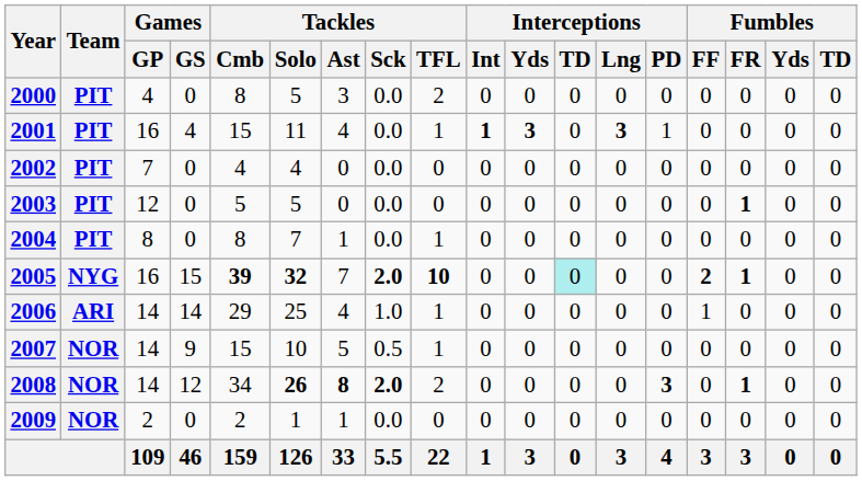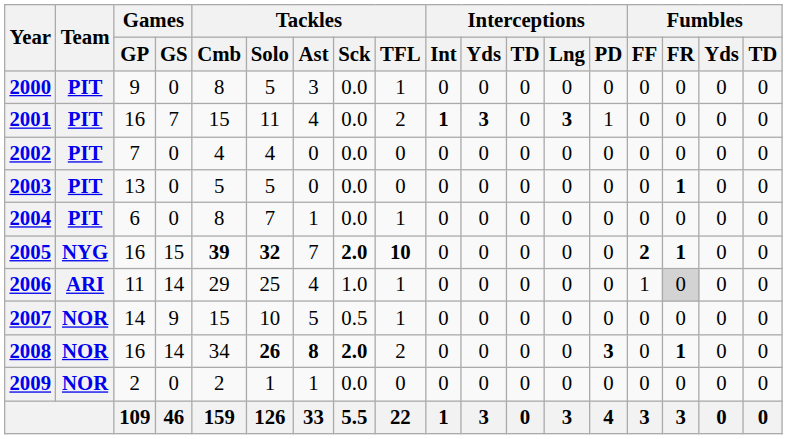 <table class="wikitable" style="text-align:center">
 <tr>
 <th rowspan="2">Year</th>
 <th rowspan="2">Team</th>
 <th colspan="2">Games</th>
 <th colspan="5">Tackles</th>
 <th colspan="5">Interceptions</th>
 <th colspan="4">Fumbles</th>
 </tr>
 <tr>
 <th>GP</th>
 <th>GS</th>
 <th>Cmb</th>
 <th>Solo</th>
 <th>Ast</th>
 <th>Sck</th>
 <th>TFL</th>
 <th>Int</th>
 <th>Yds</th>
 <th>TD</th>
 <th>Lng</th>
 <th>PD</th>
 <th>FF</th>
 <th>FR</th>
 <th>Yds</th>
 <th>TD</th>
 </tr>
 <tr>
 <th><a href='#'>2000</a></th>
 <th><a href='#'>PIT</a></th>
-<td>4</td>
+<td>9</td>
 <td>0</td>
 <td>8</td>
 <td>5</td>
 <td>3</td>
 <td>0.0</td>
-<td>2</td>
+<td>1</td>
 <td>0</td>
 <td>0</td>
 <td>0</td>
 <td>0</td>
 <td>0</td>
 <td>0</td>
 <td>0</td>
 <td>0</td>
 <td>0</td>
 </tr>
 <tr>
 <th><a href='#'>2001</a></th>
 <th><a href='#'>PIT</a></th>
 <td>16</td>
-<td>4</td>
+<td>7</td>
 <td>15</td>
 <td>11</td>
 <td>4</td>
 <td>0.0</td>
-<td>1</td>
+<td>2</td>
 <td><strong>1</strong></td>
 <td><strong>3</strong></td>
 <td>0</td>
 <td><strong>3</strong></td>
 <td>1</td>
 <td>0</td>
 <td>0</td>
 <td>0</td>
 <td>0</td>
 </tr>
 <tr>
 <th><a href='#'>2002</a></th>
 <th><a href='#'>PIT</a></th>
 <td>7</td>
 <td>0</td>
 <td>4</td>
 <td>4</td>
 <td>0</td>
 <td>0.0</td>
 <td>0</td>
 <td>0</td>
 <td>0</td>
 <td>0</td>
 <td>0</td>
 <td>0</td>
 <td>0</td>
 <td>0</td>
 <td>0</td>
 <td>0</td>
 </tr>
 <tr>
 <th><a href='#'>2003</a></th>
 <th><a href='#'>PIT</a></th>
-<td>12</td>
+<td>13</td>
 <td>0</td>
 <td>5</td>
 <td>5</td>
 <td>0</td>
 <td>0.0</td>
 <td>0</td>
 <td>0</td>
 <td>0</td>
 <td>0</td>
 <td>0</td>
 <td>0</td>
 <td>0</td>
 <td><strong>1</strong></td>
 <td>0</td>
 <td>0</td>
 </tr>
 <tr>
 <th><a href='#'>2004</a></th>
 <th><a href='#'>PIT</a></th>
-<td>8</td>
+<td>6</td>
 <td>0</td>
 <td>8</td>
 <td>7</td>
 <td>1</td>
 <td>0.0</td>
 <td>1</td>
 <td>0</td>
 <td>0</td>
 <td>0</td>
 <td>0</td>
 <td>0</td>
 <td>0</td>
 <td>0</td>
 <td>0</td>
 <td>0</td>
 </tr>
 <tr>
 <th><a href='#'>2005</a></th>
 <th><a href='#'>NYG</a></th>
 <td>16</td>
 <td>15</td>
 <td><strong>39</strong></td>
 <td><strong>32</strong></td>
 <td>7</td>
 <td><strong>2.0</strong></td>
 <td><strong>10</strong></td>
 <td>0</td>
 <td>0</td>
-<td style="background: paleturquoise;">0</td>
+<td>0</td>
 <td>0</td>
 <td>0</td>
 <td><strong>2</strong></td>
 <td><strong>1</strong></td>
 <td>0</td>
 <td>0</td>
 </tr>
 <tr>
 <th><a href='#'>2006</a></th>
 <th><a href='#'>ARI</a></th>
-<td>14</td>
+<td>11</td>
 <td>14</td>
 <td>29</td>
 <td>25</td>
 <td>4</td>
 <td>1.0</td>
 <td>1</td>
 <td>0</td>
 <td>0</td>
 <td>0</td>
 <td>0</td>
 <td>0</td>
 <td>1</td>
-<td>0</td>
+<td style="background: lightgrey;">0</td>
 <td>0</td>
 <td>0</td>
 </tr>
 <tr>
 <th><a href='#'>2007</a></th>
 <th><a href='#'>NOR</a></th>
 <td>14</td>
 <td>9</td>
 <td>15</td>
 <td>10</td>
 <td>5</td>
 <td>0.5</td>
 <td>1</td>
 <td>0</td>
 <td>0</td>
 <td>0</td>
 <td>0</td>
 <td>0</td>
 <td>0</td>
 <td>0</td>
 <td>0</td>
 <td>0</td>
 </tr>
 <tr>
 <th><a href='#'>2008</a></th>
 <th><a href='#'>NOR</a></th>
+<td>16</td>
 <td>14</td>
-<td>12</td>
 <td>34</td>
 <td><strong>26</strong></td>
 <td><strong>8</strong></td>
 <td><strong>2.0</strong></td>
 <td>2</td>
 <td>0</td>
 <td>0</td>
 <td>0</td>
 <td>0</td>
 <td><strong>3</strong></td>
 <td>0</td>
 <td><strong>1</strong></td>
 <td>0</td>
 <td>0</td>
 </tr>
 <tr>
 <th><a href='#'>2009</a></th>
 <th><a href='#'>NOR</a></th>
 <td>2</td>
 <td>0</td>
 <td>2</td>
 <td>1</td>
 <td>1</td>
 <td>0.0</td>
 <td>0</td>
 <td>0</td>
 <td>0</td>
 <td>0</td>
 <td>0</td>
 <td>0</td>
 <td>0</td>
 <td>0</td>
 <td>0</td>
 <td>0</td>
 </tr>
 <tr>
 <th colspan="2"></th>
 <th>109</th>
 <th>46</th>
 <th>159</th>
 <th>126</th>
 <th>33</th>
 <th>5.5</th>
 <th>22</th>
 <th>1</th>
 <th>3</th>
 <th>0</th>
 <th>3</th>
 <th>4</th>
 <th>3</th>
 <th>3</th>
 <th>0</th>
 <th>0</th>
 </tr>
 </table>
